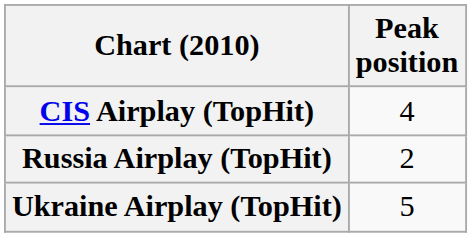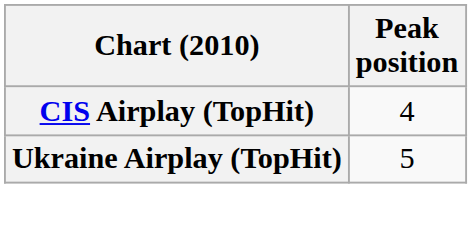 <table class="wikitable sortable plainrowheaders" style="text-align:center">
 <tr>
 <th scope="col">Chart (2010)</th>
 <th scope="col">Peak<br>position</th>
 </tr>
 <tr>
 <th scope="row"><a href='#'>CIS</a> Airplay (TopHit)</th>
 <td>4</td>
 </tr>
 <tr>
-<th scope="row">Russia Airplay (TopHit)</th>
-<td>2</td>
-</tr>
-<tr>
 <th scope="row">Ukraine Airplay (TopHit)</th>
 <td>5</td>
 </tr>
 </table>
